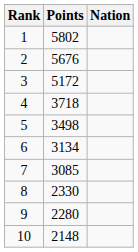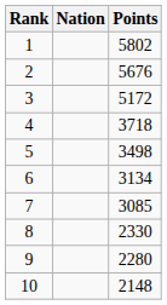 <table class="wikitable sortable">
 <tr>
 <th>Rank</th>
+<th>Nation</th>
 <th>Points</th>
-<th>Nation</th>
 </tr>
 <tr>
 <td align=center>1</td>
+<td></td>
 <td align=center>5802</td>
-<td></td>
 </tr>
 <tr>
 <td align=center>2</td>
+<td></td>
 <td align=center>5676</td>
-<td></td>
 </tr>
 <tr>
 <td align=center>3</td>
+<td></td>
 <td align=center>5172</td>
-<td></td>
 </tr>
 <tr>
 <td align=center>4</td>
+<td></td>
 <td align=center>3718</td>
-<td></td>
 </tr>
 <tr>
 <td align=center>5</td>
+<td></td>
 <td align=center>3498</td>
-<td></td>
 </tr>
 <tr>
 <td align=center>6</td>
+<td></td>
 <td align=center>3134</td>
-<td></td>
 </tr>
 <tr>
 <td align=center>7</td>
+<td></td>
 <td align=center>3085</td>
-<td></td>
 </tr>
 <tr>
 <td align=center>8</td>
+<td></td>
 <td align=center>2330</td>
-<td></td>
 </tr>
 <tr>
 <td align=center>9</td>
+<td></td>
 <td align=center>2280</td>
-<td></td>
 </tr>
 <tr>
 <td align=center>10</td>
+<td></td>
 <td align=center>2148</td>
-<td></td>
 </tr>
 </table>
